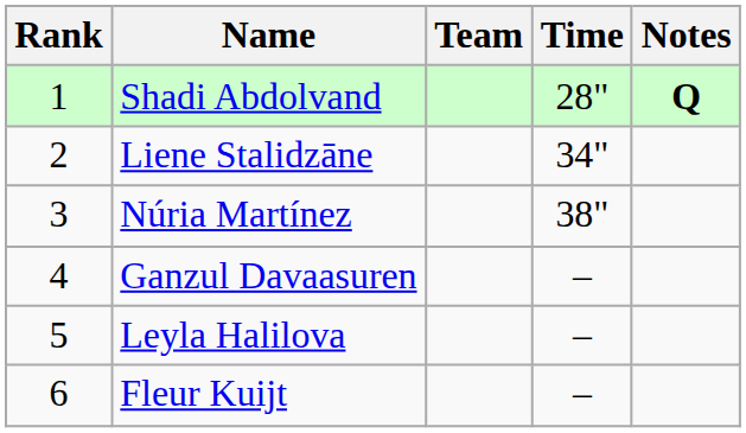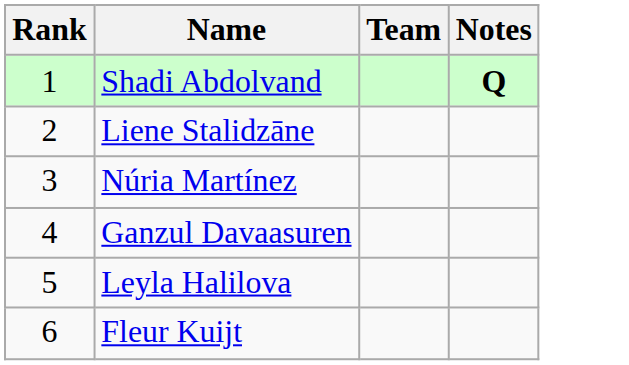 <table class="wikitable sortable" style="text-align:center">
 <tr>
 <th>Rank</th>
 <th>Name</th>
 <th>Team</th>
-<th>Time</th>
 <th>Notes</th>
 </tr>
 <tr bgcolor=ccffcc>
 <td>1</td>
 <td align=left><a href='#'>Shadi Abdolvand</a></td>
 <td align=left></td>
-<td>28"</td>
 <td><strong>Q</strong></td>
 </tr>
 <tr>
 <td>2</td>
 <td align=left><a href='#'>Liene Stalidzāne</a></td>
 <td align=left></td>
-<td>34"</td>
 <td></td>
 </tr>
 <tr>
 <td>3</td>
 <td align=left><a href='#'>Núria Martínez</a></td>
 <td align=left></td>
-<td>38"</td>
 <td></td>
 </tr>
 <tr>
 <td>4</td>
 <td align=left><a href='#'>Ganzul Davaasuren</a></td>
 <td align=left></td>
-<td>–</td>
 <td></td>
 </tr>
 <tr>
 <td>5</td>
 <td align=left><a href='#'>Leyla Halilova</a></td>
 <td align=left></td>
-<td>–</td>
 <td></td>
 </tr>
 <tr>
 <td>6</td>
 <td align=left><a href='#'>Fleur Kuijt</a></td>
 <td align=left></td>
-<td>–</td>
 <td></td>
 </tr>
 </table>
